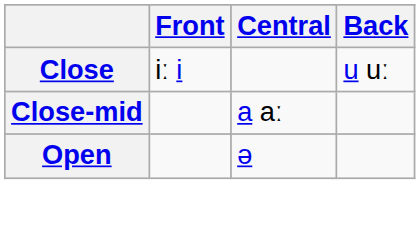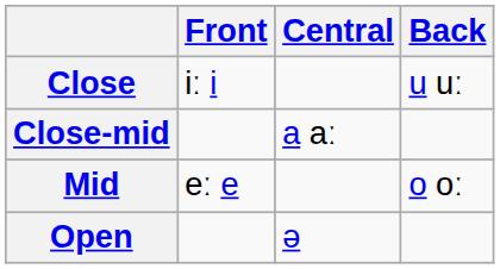 <table class="wikitable">
 <tr>
 <th></th>
 <th><a href='#'>Front</a></th>
 <th><a href='#'>Central</a></th>
 <th><a href='#'>Back</a></th>
 </tr>
 <tr>
 <th><a href='#'>Close</a></th>
 <td>iː <a href='#'>i</a></td>
 <td></td>
 <td><a href='#'>u</a> uː</td>
 </tr>
 <tr>
 <th><a href='#'>Close-mid</a></th>
 <td></td>
 <td><a href='#'>a</a> aː</td>
 <td></td>
 </tr>
 <tr>
+<th><a href='#'>Mid</a></th>
+<td>eː <a href='#'>e</a></td>
+<td></td>
+<td><a href='#'>o</a> oː</td>
+</tr>
+<tr>
 <th><a href='#'>Open</a></th>
 <td></td>
 <td><a href='#'>ə</a></td>
 <td></td>
 </tr>
 </table>
